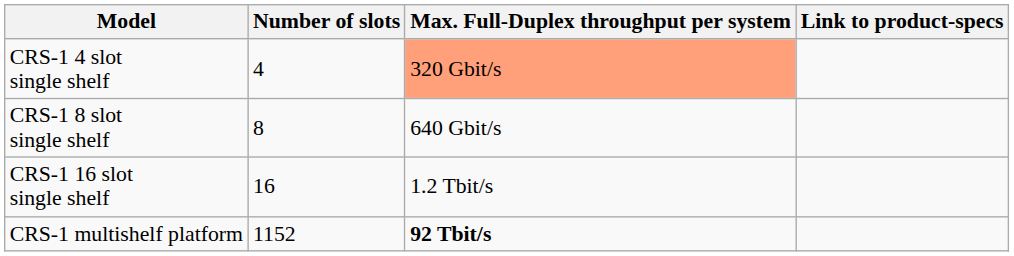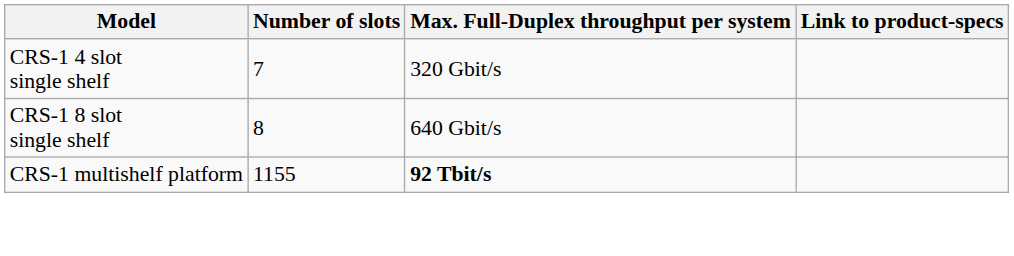 <table class="wikitable">
 <tr>
 <th>Model</th>
 <th>Number of slots</th>
 <th>Max. Full-Duplex throughput per system</th>
 <th>Link to product-specs</th>
 </tr>
 <tr>
 <td>CRS-1 4 slot<br>single shelf</td>
-<td>4</td>
-<td style="background: lightsalmon;">320 Gbit/s</td>
+<td>7</td>
+<td>320 Gbit/s</td>
 <td><br> </td>
 </tr>
 <tr>
 <td>CRS-1 8 slot<br>single shelf</td>
 <td>8</td>
 <td>640 Gbit/s</td>
 <td><br></td>
 </tr>
 <tr>
-<td>CRS-1 16 slot<br>single shelf</td>
-<td>16</td>
-<td>1.2 Tbit/s</td>
-<td><br></td>
-</tr>
-<tr>
 <td>CRS-1 multishelf platform</td>
-<td>1152</td>
+<td>1155</td>
 <td><strong>92 Tbit/s</strong></td>
 <td><br></td>
 </tr>
 </table>
